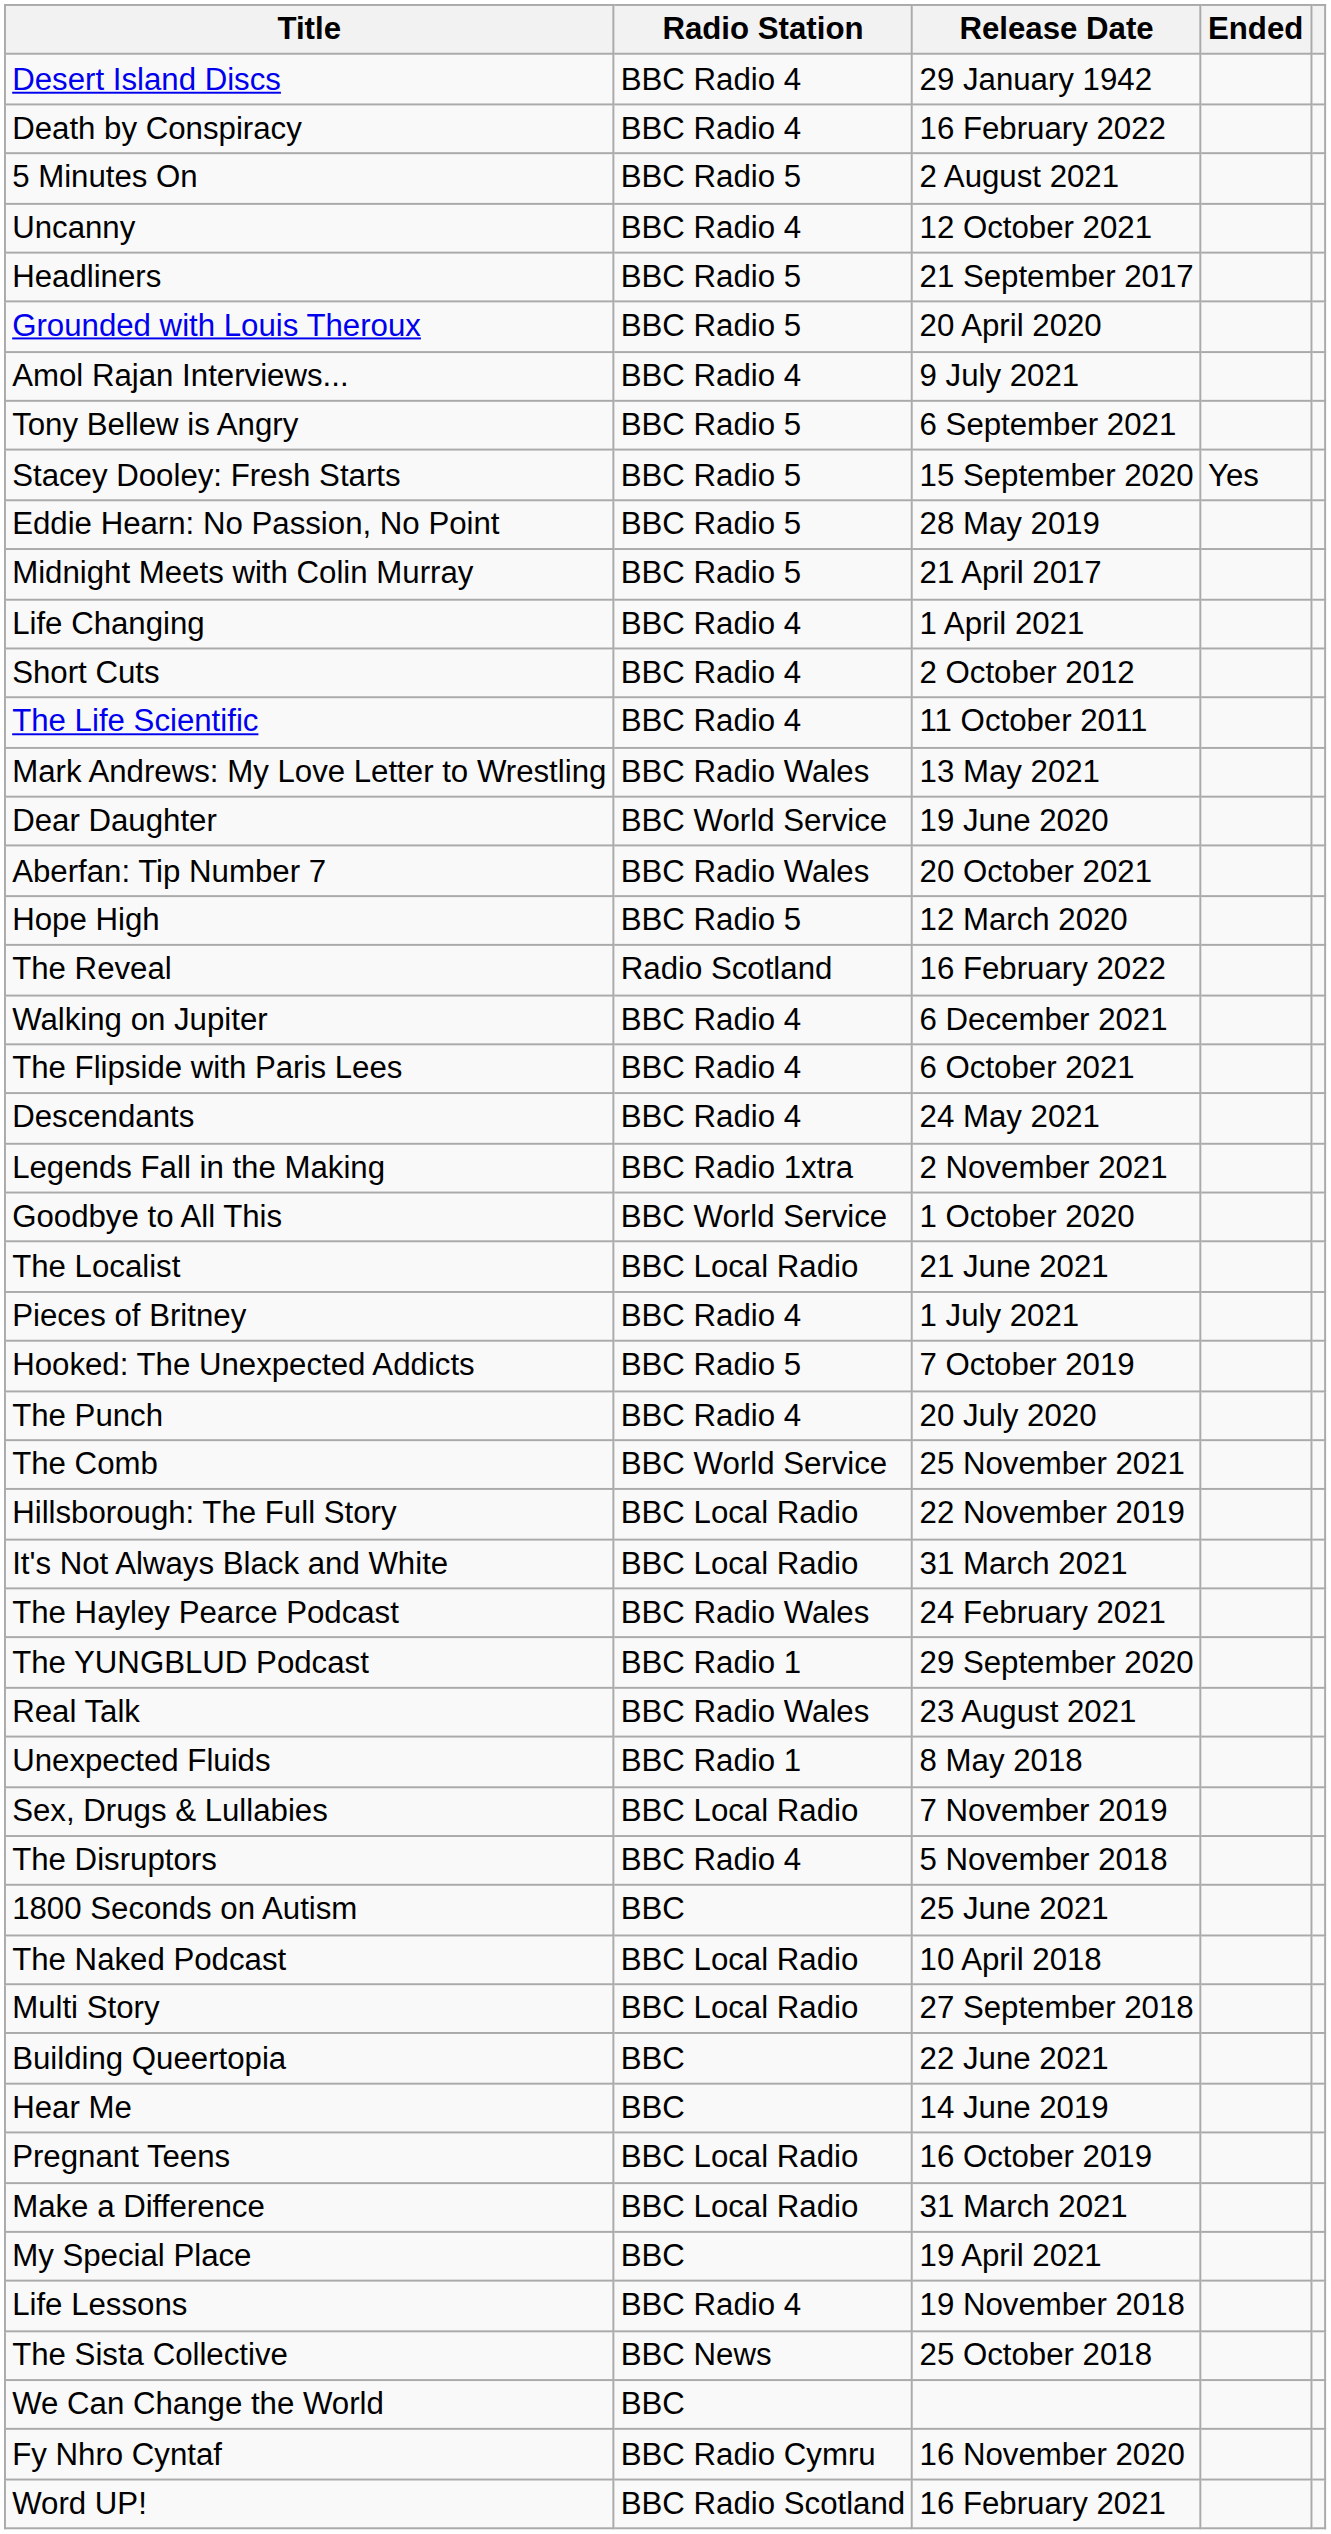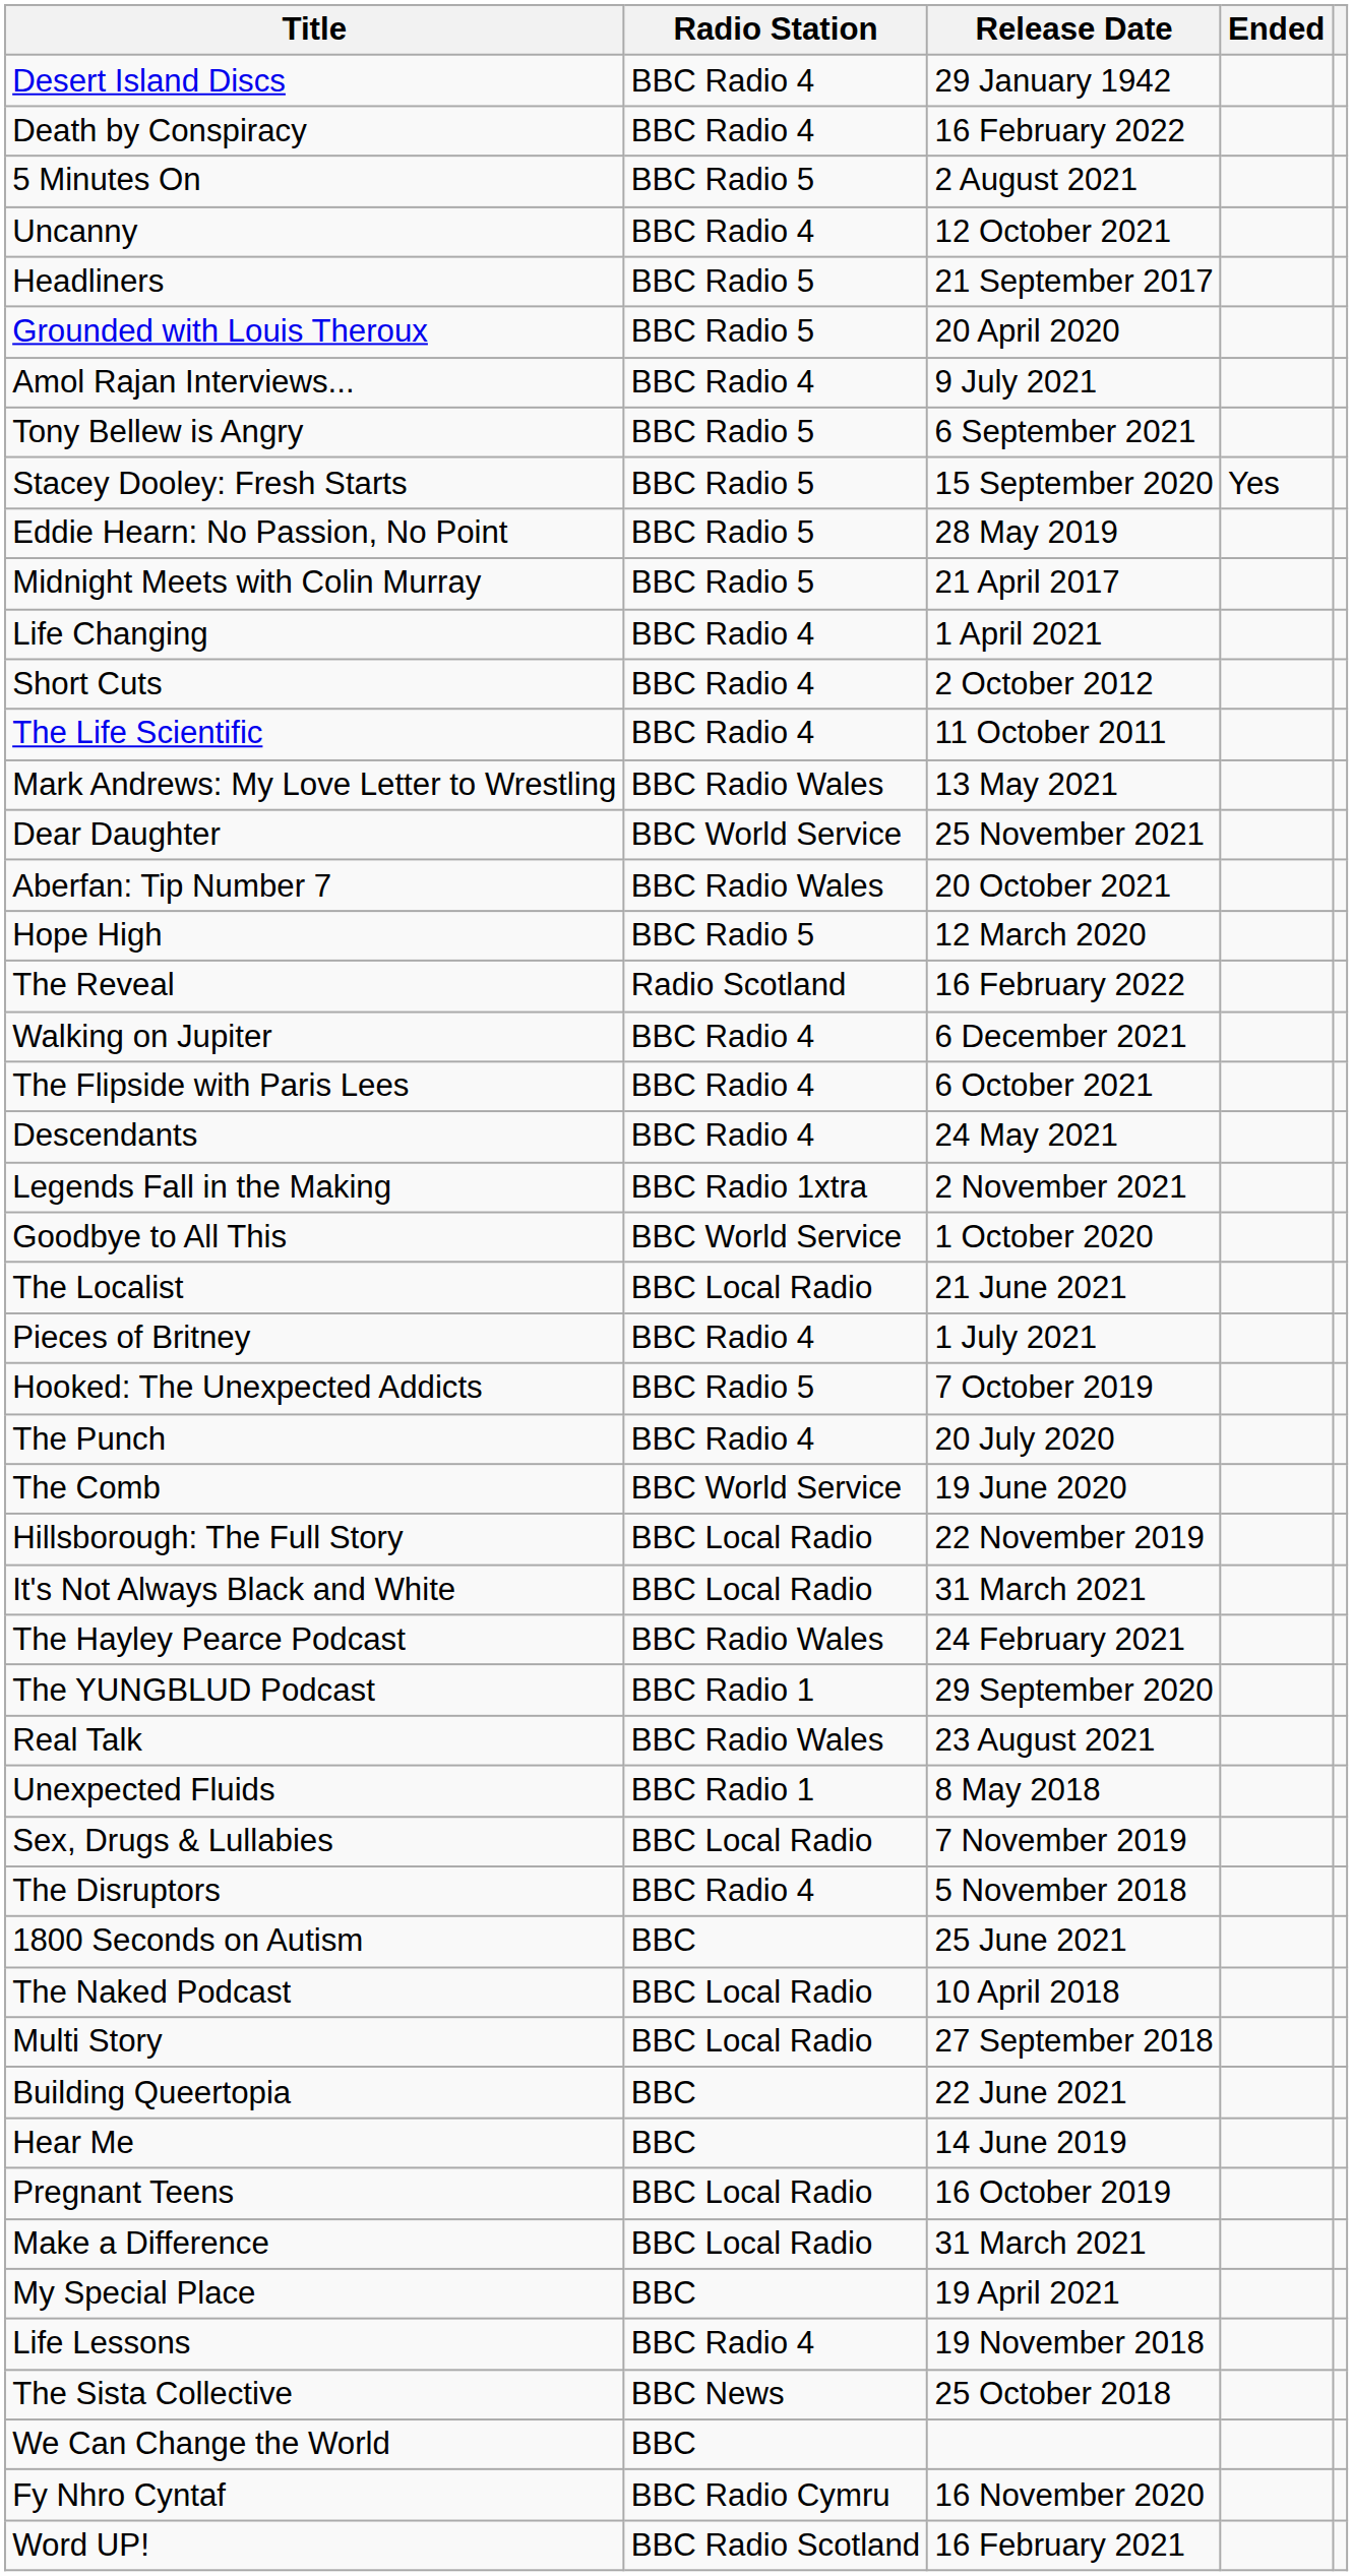 <table class="wikitable sortable">
 <tr>
 <th>Title</th>
 <th>Radio Station</th>
 <th>Release Date</th>
 <th>Ended</th>
 <th></th>
 </tr>
 <tr>
 <td><a href='#'>Desert Island Discs</a></td>
 <td>BBC Radio 4</td>
 <td>29 January 1942</td>
 <td></td>
 <td></td>
 </tr>
 <tr>
 <td>Death by Conspiracy</td>
 <td>BBC Radio 4</td>
 <td>16 February 2022</td>
 <td></td>
 <td></td>
 </tr>
 <tr>
 <td>5 Minutes On</td>
 <td>BBC Radio 5</td>
 <td>2 August 2021</td>
 <td></td>
 <td></td>
 </tr>
 <tr>
 <td>Uncanny</td>
 <td>BBC Radio 4</td>
 <td>12 October 2021</td>
 <td></td>
 <td></td>
 </tr>
 <tr>
 <td>Headliners</td>
 <td>BBC Radio 5</td>
 <td>21 September 2017</td>
 <td></td>
 <td></td>
 </tr>
 <tr>
 <td><a href='#'>Grounded with Louis Theroux</a></td>
 <td>BBC Radio 5</td>
 <td>20 April 2020</td>
 <td></td>
 <td></td>
 </tr>
 <tr>
 <td>Amol Rajan Interviews...</td>
 <td>BBC Radio 4</td>
 <td>9 July 2021</td>
 <td></td>
 <td></td>
 </tr>
 <tr>
 <td>Tony Bellew is Angry</td>
 <td>BBC Radio 5</td>
 <td>6 September 2021</td>
 <td></td>
 <td></td>
 </tr>
 <tr>
 <td>Stacey Dooley: Fresh Starts</td>
 <td>BBC Radio 5</td>
 <td>15 September 2020</td>
 <td>Yes</td>
 <td></td>
 </tr>
 <tr>
 <td>Eddie Hearn: No Passion, No Point</td>
 <td>BBC Radio 5</td>
 <td>28 May 2019</td>
 <td></td>
 <td></td>
 </tr>
 <tr>
 <td>Midnight Meets with Colin Murray</td>
 <td>BBC Radio 5</td>
 <td>21 April 2017</td>
 <td></td>
 <td></td>
 </tr>
 <tr>
 <td>Life Changing</td>
 <td>BBC Radio 4</td>
 <td>1 April 2021</td>
 <td></td>
 <td></td>
 </tr>
 <tr>
 <td>Short Cuts</td>
 <td>BBC Radio 4</td>
 <td>2 October 2012</td>
 <td></td>
 <td></td>
 </tr>
 <tr>
 <td><a href='#'>The Life Scientific</a></td>
 <td>BBC Radio 4</td>
 <td>11 October 2011</td>
 <td></td>
 <td></td>
 </tr>
 <tr>
 <td>Mark Andrews: My Love Letter to Wrestling</td>
 <td>BBC Radio Wales</td>
 <td>13 May 2021</td>
 <td></td>
 <td></td>
 </tr>
 <tr>
 <td>Dear Daughter</td>
 <td>BBC World Service</td>
-<td>19 June 2020</td>
+<td>25 November 2021</td>
 <td></td>
 <td></td>
 </tr>
 <tr>
 <td>Aberfan: Tip Number 7</td>
 <td>BBC Radio Wales</td>
 <td>20 October 2021</td>
 <td></td>
 <td></td>
 </tr>
 <tr>
 <td>Hope High</td>
 <td>BBC Radio 5</td>
 <td>12 March 2020</td>
 <td></td>
 <td></td>
 </tr>
 <tr>
 <td>The Reveal</td>
 <td>Radio Scotland</td>
 <td>16 February 2022</td>
 <td></td>
 <td></td>
 </tr>
 <tr>
 <td>Walking on Jupiter</td>
 <td>BBC Radio 4</td>
 <td>6 December 2021</td>
 <td></td>
 <td></td>
 </tr>
 <tr>
 <td>The Flipside with Paris Lees</td>
 <td>BBC Radio 4</td>
 <td>6 October 2021</td>
 <td></td>
 <td></td>
 </tr>
 <tr>
 <td>Descendants</td>
 <td>BBC Radio 4</td>
 <td>24 May 2021</td>
 <td></td>
 <td></td>
 </tr>
 <tr>
 <td>Legends Fall in the Making</td>
 <td>BBC Radio 1xtra</td>
 <td>2 November 2021</td>
 <td></td>
 <td></td>
 </tr>
 <tr>
 <td>Goodbye to All This</td>
 <td>BBC World Service</td>
 <td>1 October 2020</td>
 <td></td>
 <td></td>
 </tr>
 <tr>
 <td>The Localist</td>
 <td>BBC Local Radio</td>
 <td>21 June 2021</td>
 <td></td>
 <td></td>
 </tr>
 <tr>
 <td>Pieces of Britney</td>
 <td>BBC Radio 4</td>
 <td>1 July 2021</td>
 <td></td>
 <td></td>
 </tr>
 <tr>
 <td>Hooked: The Unexpected Addicts</td>
 <td>BBC Radio 5</td>
 <td>7 October 2019</td>
 <td></td>
 <td></td>
 </tr>
 <tr>
 <td>The Punch</td>
 <td>BBC Radio 4</td>
 <td>20 July 2020</td>
 <td></td>
 <td></td>
 </tr>
 <tr>
 <td>The Comb</td>
 <td>BBC World Service</td>
-<td>25 November 2021</td>
+<td>19 June 2020</td>
 <td></td>
 <td></td>
 </tr>
 <tr>
 <td>Hillsborough: The Full Story</td>
 <td>BBC Local Radio</td>
 <td>22 November 2019</td>
 <td></td>
 <td></td>
 </tr>
 <tr>
 <td>It's Not Always Black and White</td>
 <td>BBC Local Radio</td>
 <td>31 March 2021</td>
 <td></td>
 <td></td>
 </tr>
 <tr>
 <td>The Hayley Pearce Podcast</td>
 <td>BBC Radio Wales</td>
 <td>24 February 2021</td>
 <td></td>
 <td></td>
 </tr>
 <tr>
 <td>The YUNGBLUD Podcast</td>
 <td>BBC Radio 1</td>
 <td>29 September 2020</td>
 <td></td>
 <td></td>
 </tr>
 <tr>
 <td>Real Talk</td>
 <td>BBC Radio Wales</td>
 <td>23 August 2021</td>
 <td></td>
 <td></td>
 </tr>
 <tr>
 <td>Unexpected Fluids</td>
 <td>BBC Radio 1</td>
 <td>8 May 2018</td>
 <td></td>
 <td></td>
 </tr>
 <tr>
 <td>Sex, Drugs & Lullabies</td>
 <td>BBC Local Radio</td>
 <td>7 November 2019</td>
 <td></td>
 <td></td>
 </tr>
 <tr>
 <td>The Disruptors</td>
 <td>BBC Radio 4</td>
 <td>5 November 2018</td>
 <td></td>
 <td></td>
 </tr>
 <tr>
 <td>1800 Seconds on Autism</td>
 <td>BBC</td>
 <td>25 June 2021</td>
 <td></td>
 <td></td>
 </tr>
 <tr>
 <td>The Naked Podcast</td>
 <td>BBC Local Radio</td>
 <td>10 April 2018</td>
 <td></td>
 <td></td>
 </tr>
 <tr>
 <td>Multi Story</td>
 <td>BBC Local Radio</td>
 <td>27 September 2018</td>
 <td></td>
 <td></td>
 </tr>
 <tr>
 <td>Building Queertopia</td>
 <td>BBC</td>
 <td>22 June 2021</td>
 <td></td>
 <td></td>
 </tr>
 <tr>
 <td>Hear Me</td>
 <td>BBC</td>
 <td>14 June 2019</td>
 <td></td>
 <td></td>
 </tr>
 <tr>
 <td>Pregnant Teens</td>
 <td>BBC Local Radio</td>
 <td>16 October 2019</td>
 <td></td>
 <td></td>
 </tr>
 <tr>
 <td>Make a Difference</td>
 <td>BBC Local Radio</td>
 <td>31 March 2021</td>
 <td></td>
 <td></td>
 </tr>
 <tr>
 <td>My Special Place</td>
 <td>BBC</td>
 <td>19 April 2021</td>
 <td></td>
 <td></td>
 </tr>
 <tr>
 <td>Life Lessons</td>
 <td>BBC Radio 4</td>
 <td>19 November 2018</td>
 <td></td>
 <td></td>
 </tr>
 <tr>
 <td>The Sista Collective</td>
 <td>BBC News</td>
 <td>25 October 2018</td>
 <td></td>
 <td></td>
 </tr>
 <tr>
 <td>We Can Change the World</td>
 <td>BBC</td>
 <td></td>
 <td></td>
 <td></td>
 </tr>
 <tr>
 <td>Fy Nhro Cyntaf</td>
 <td>BBC Radio Cymru</td>
 <td>16 November 2020</td>
 <td></td>
 <td></td>
 </tr>
 <tr>
 <td>Word UP!</td>
 <td>BBC Radio Scotland</td>
 <td>16 February 2021</td>
 <td></td>
 <td></td>
 </tr>
 </table>
